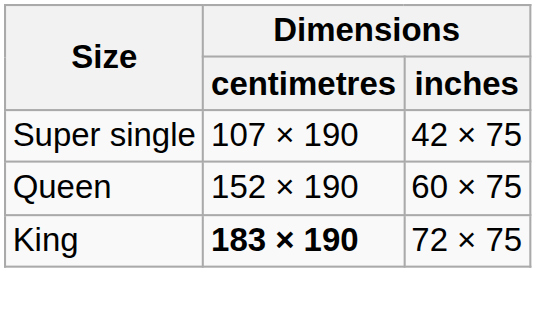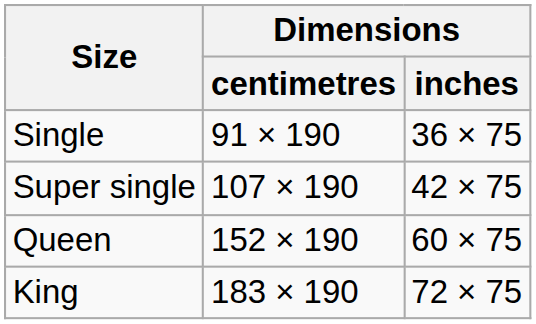 <table class="wikitable">
 <tr>
 <th rowspan="2">Size</th>
 <th colspan="2">Dimensions</th>
 </tr>
 <tr>
 <th>centimetres</th>
 <th>inches</th>
+</tr>
+<tr>
+<td>Single</td>
+<td>91 × 190</td>
+<td>36 × 75</td>
 </tr>
 <tr>
 <td>Super single</td>
 <td>107 × 190</td>
 <td>42 × 75</td>
 </tr>
 <tr>
 <td>Queen</td>
 <td>152 × 190</td>
 <td>60 × 75</td>
 </tr>
 <tr>
 <td>King</td>
-<td><strong>183 × 190</strong></td>
+<td>183 × 190</td>
 <td>72 × 75</td>
 </tr>
 </table>
